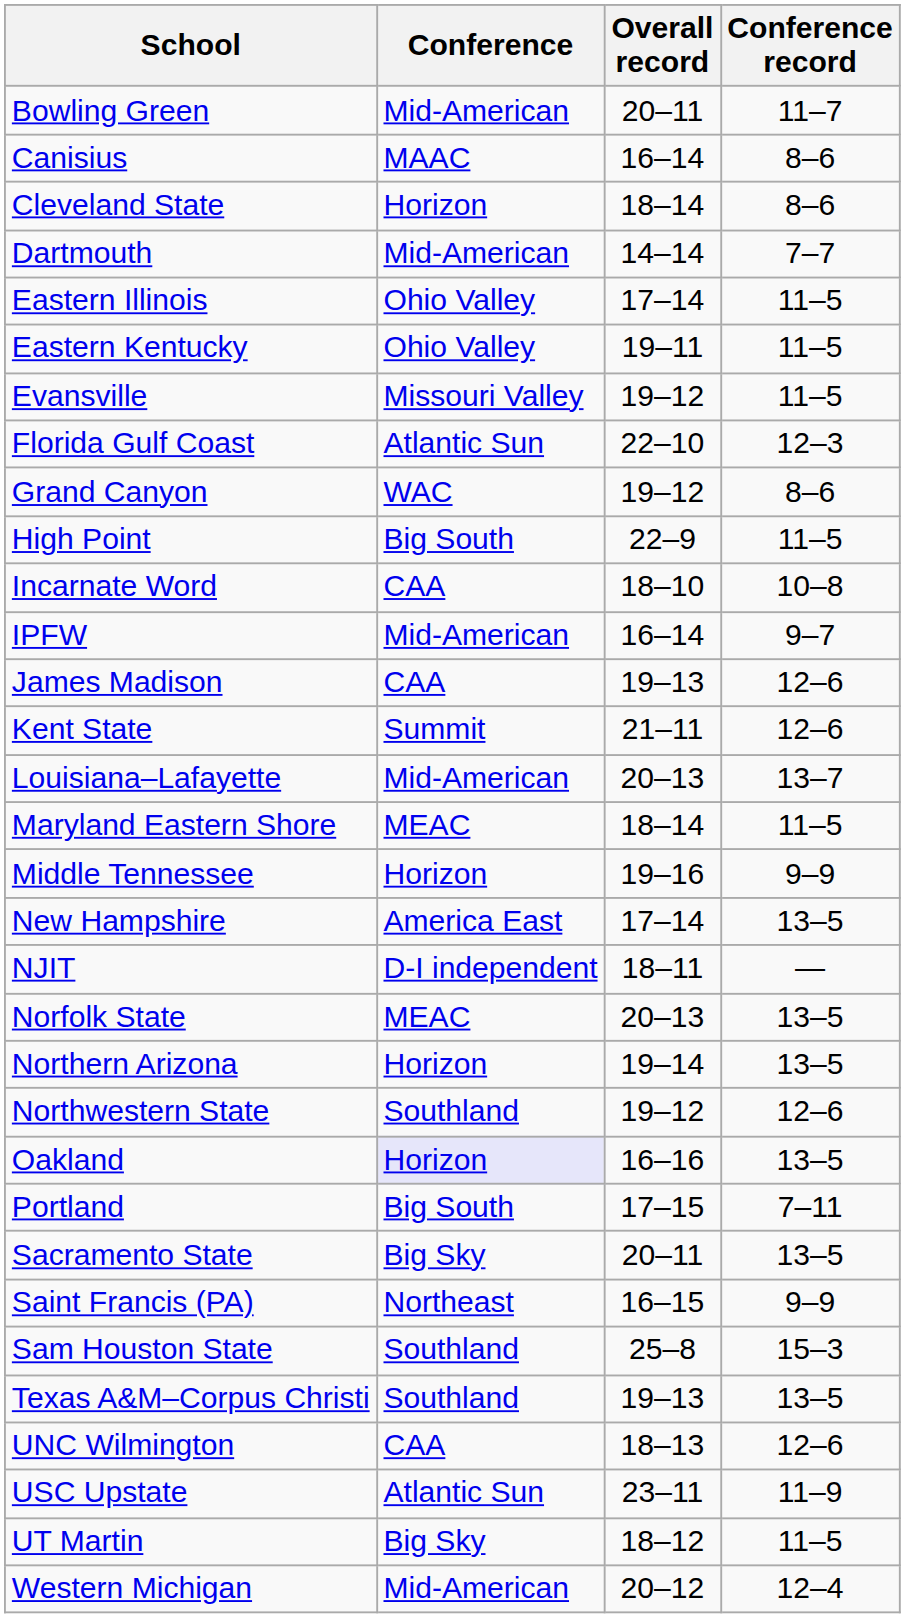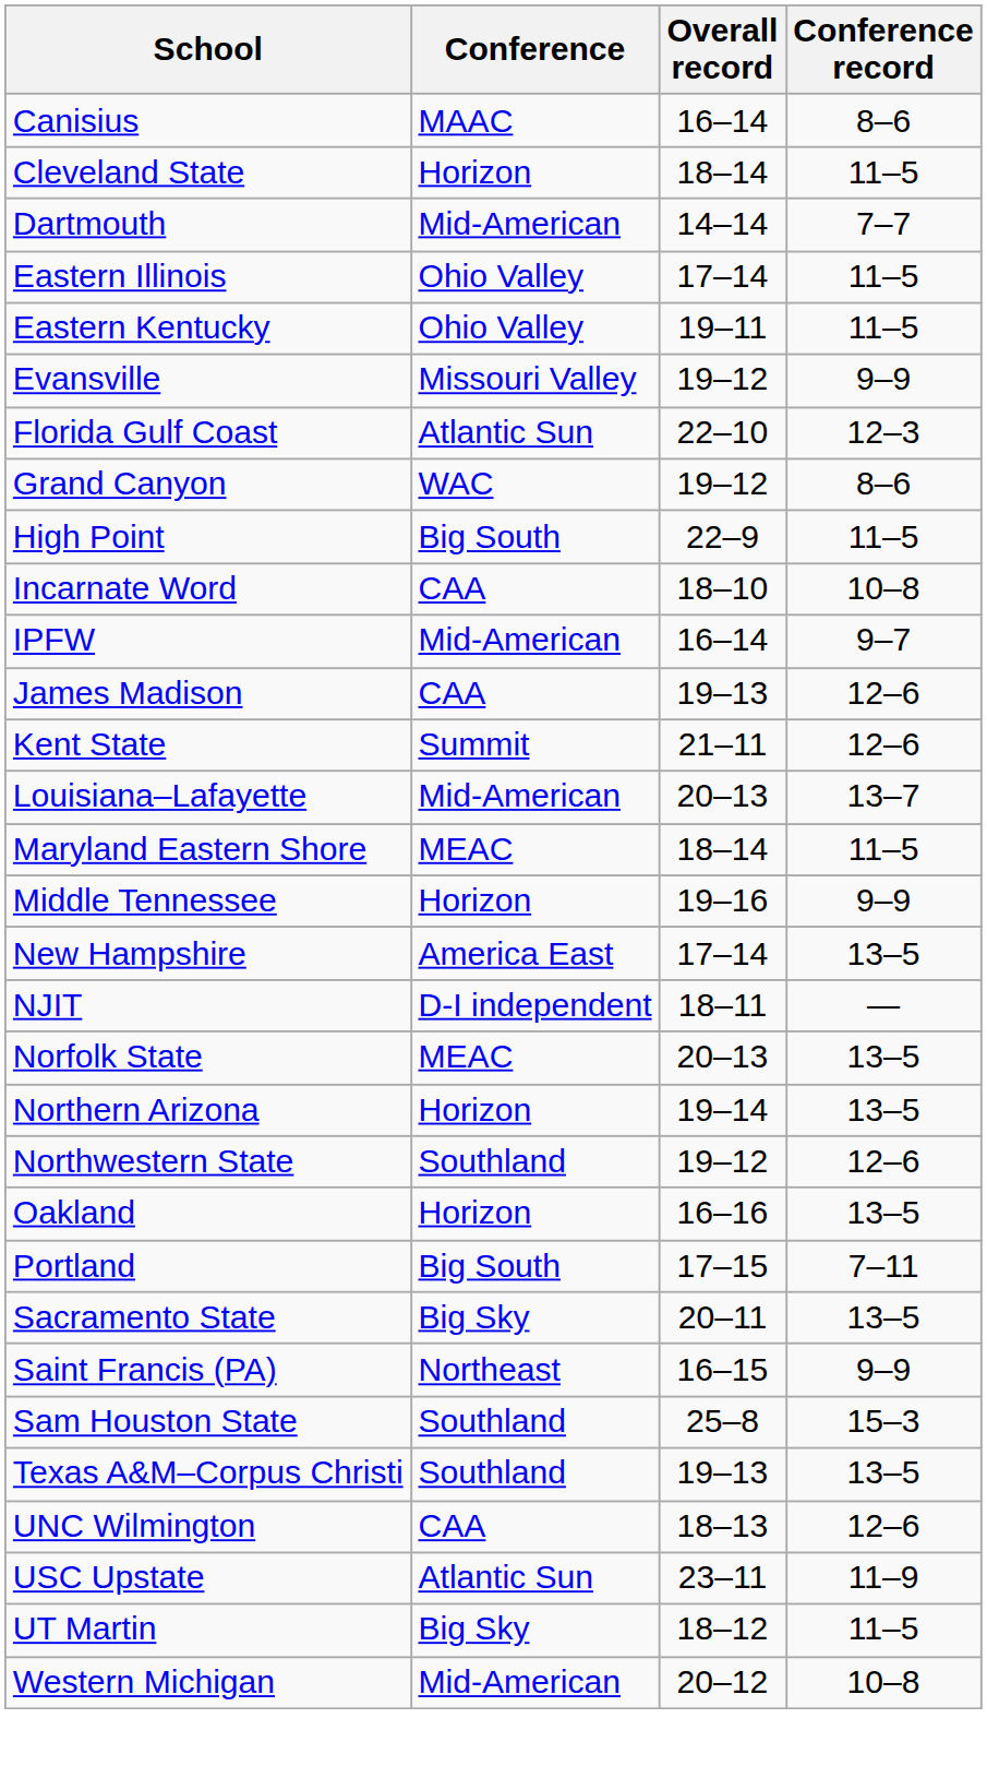 <table class="wikitable sortable" style="text-align: center;">
 <tr>
 <th>School</th>
 <th>Conference</th>
 <th>Overall<br>record</th>
 <th>Conference<br>record</th>
-</tr>
-<tr>
-<td align=left><a href='#'>Bowling Green</a></td>
-<td align=left><a href='#'>Mid-American</a></td>
-<td>20–11</td>
-<td>11–7</td>
 </tr>
 <tr>
 <td align=left><a href='#'>Canisius</a></td>
 <td align=left><a href='#'>MAAC</a></td>
 <td>16–14</td>
 <td>8–6</td>
 </tr>
 <tr>
 <td align=left><a href='#'>Cleveland State</a></td>
 <td align=left><a href='#'>Horizon</a></td>
 <td>18–14</td>
-<td>8–6</td>
+<td>11–5</td>
 </tr>
 <tr>
 <td align=left><a href='#'>Dartmouth</a></td>
 <td align=left><a href='#'>Mid-American</a></td>
 <td>14–14</td>
 <td>7–7</td>
 </tr>
 <tr>
 <td align=left><a href='#'>Eastern Illinois</a></td>
 <td align=left><a href='#'>Ohio Valley</a></td>
 <td>17–14</td>
 <td>11–5</td>
 </tr>
 <tr>
 <td align=left><a href='#'>Eastern Kentucky</a></td>
 <td align=left><a href='#'>Ohio Valley</a></td>
 <td>19–11</td>
 <td>11–5</td>
 </tr>
 <tr>
 <td align=left><a href='#'>Evansville</a></td>
 <td align=left><a href='#'>Missouri Valley</a></td>
 <td>19–12</td>
-<td>11–5</td>
+<td>9–9</td>
 </tr>
 <tr>
 <td align=left><a href='#'>Florida Gulf Coast</a></td>
 <td align=left><a href='#'>Atlantic Sun</a></td>
 <td>22–10</td>
 <td>12–3</td>
 </tr>
 <tr>
 <td align=left><a href='#'>Grand Canyon</a></td>
 <td align=left><a href='#'>WAC</a></td>
 <td>19–12</td>
 <td>8–6</td>
 </tr>
 <tr>
 <td align=left><a href='#'>High Point</a></td>
 <td align=left><a href='#'>Big South</a></td>
 <td>22–9</td>
 <td>11–5</td>
 </tr>
 <tr>
 <td align=left><a href='#'>Incarnate Word</a></td>
 <td align=left><a href='#'>CAA</a></td>
 <td>18–10</td>
 <td>10–8</td>
 </tr>
 <tr>
 <td align=left><a href='#'>IPFW</a></td>
 <td align=left><a href='#'>Mid-American</a></td>
 <td>16–14</td>
 <td>9–7</td>
 </tr>
 <tr>
 <td align=left><a href='#'>James Madison</a></td>
 <td align=left><a href='#'>CAA</a></td>
 <td>19–13</td>
 <td>12–6</td>
 </tr>
 <tr>
 <td align=left><a href='#'>Kent State</a></td>
 <td align=left><a href='#'>Summit</a></td>
 <td>21–11</td>
 <td>12–6</td>
 </tr>
 <tr>
 <td align=left><a href='#'>Louisiana–Lafayette</a></td>
 <td align=left><a href='#'>Mid-American</a></td>
 <td>20–13</td>
 <td>13–7</td>
 </tr>
 <tr>
 <td align=left><a href='#'>Maryland Eastern Shore</a></td>
 <td align=left><a href='#'>MEAC</a></td>
 <td>18–14</td>
 <td>11–5</td>
 </tr>
 <tr>
 <td align=left><a href='#'>Middle Tennessee</a></td>
 <td align=left><a href='#'>Horizon</a></td>
 <td>19–16</td>
 <td>9–9</td>
 </tr>
 <tr>
 <td align=left><a href='#'>New Hampshire</a></td>
 <td align=left><a href='#'>America East</a></td>
 <td>17–14</td>
 <td>13–5</td>
 </tr>
 <tr>
 <td align=left><a href='#'>NJIT</a></td>
 <td align=left><a href='#'>D-I independent</a></td>
 <td>18–11</td>
 <td>—</td>
 </tr>
 <tr>
 <td align=left><a href='#'>Norfolk State</a></td>
 <td align=left><a href='#'>MEAC</a></td>
 <td>20–13</td>
 <td>13–5</td>
 </tr>
 <tr>
 <td align=left><a href='#'>Northern Arizona</a></td>
 <td align=left><a href='#'>Horizon</a></td>
 <td>19–14</td>
 <td>13–5</td>
 </tr>
 <tr>
 <td align=left><a href='#'>Northwestern State</a></td>
 <td align=left><a href='#'>Southland</a></td>
 <td>19–12</td>
 <td>12–6</td>
 </tr>
 <tr>
 <td align=left><a href='#'>Oakland</a></td>
-<td align=left style="background: lavender;"><a href='#'>Horizon</a></td>
+<td align=left><a href='#'>Horizon</a></td>
 <td>16–16</td>
 <td>13–5</td>
 </tr>
 <tr>
 <td align=left><a href='#'>Portland</a></td>
 <td align=left><a href='#'>Big South</a></td>
 <td>17–15</td>
 <td>7–11</td>
 </tr>
 <tr>
 <td align=left><a href='#'>Sacramento State</a></td>
 <td align=left><a href='#'>Big Sky</a></td>
 <td>20–11</td>
 <td>13–5</td>
 </tr>
 <tr>
 <td align=left><a href='#'>Saint Francis (PA)</a></td>
 <td align=left><a href='#'>Northeast</a></td>
 <td>16–15</td>
 <td>9–9</td>
 </tr>
 <tr>
 <td align=left><a href='#'>Sam Houston State</a></td>
 <td align=left><a href='#'>Southland</a></td>
 <td>25–8</td>
 <td>15–3</td>
 </tr>
 <tr>
 <td align=left><a href='#'>Texas A&M–Corpus Christi</a></td>
 <td align=left><a href='#'>Southland</a></td>
 <td>19–13</td>
 <td>13–5</td>
 </tr>
 <tr>
 <td align=left><a href='#'>UNC Wilmington</a></td>
 <td align=left><a href='#'>CAA</a></td>
 <td>18–13</td>
 <td>12–6</td>
 </tr>
 <tr>
 <td align=left><a href='#'>USC Upstate</a></td>
 <td align=left><a href='#'>Atlantic Sun</a></td>
 <td>23–11</td>
 <td>11–9</td>
 </tr>
 <tr>
 <td align=left><a href='#'>UT Martin</a></td>
 <td align=left><a href='#'>Big Sky</a></td>
 <td>18–12</td>
 <td>11–5</td>
 </tr>
 <tr>
 <td align=left><a href='#'>Western Michigan</a></td>
 <td align=left><a href='#'>Mid-American</a></td>
 <td>20–12</td>
-<td>12–4</td>
+<td>10–8</td>
 </tr>
 </table>
